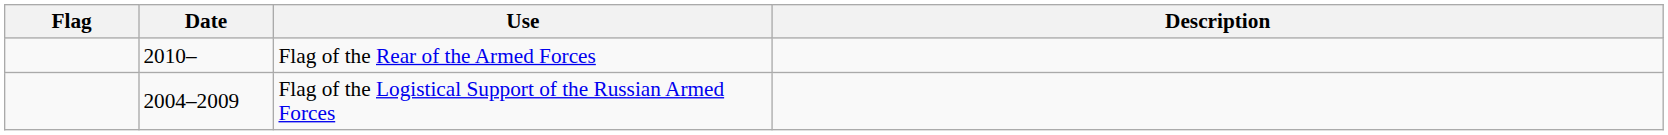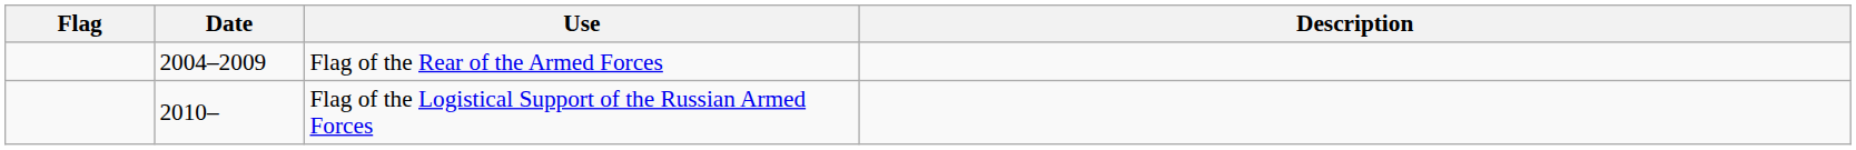 <table class="wikitable">
 <tr>
 <th width="100">Flag</th>
 <th width="100">Date</th>
 <th width="400">Use</th>
 <th width="725">Description</th>
 </tr>
 <tr>
 <td></td>
-<td>2010–</td>
+<td>2004–2009</td>
 <td>Flag of the <a href='#'>Rear of the Armed Forces</a></td>
 <td></td>
 </tr>
 <tr>
 <td></td>
-<td>2004–2009</td>
+<td>2010–</td>
 <td>Flag of the <a href='#'>Logistical Support of the Russian Armed Forces</a></td>
 <td></td>
 </tr>
 </table>
